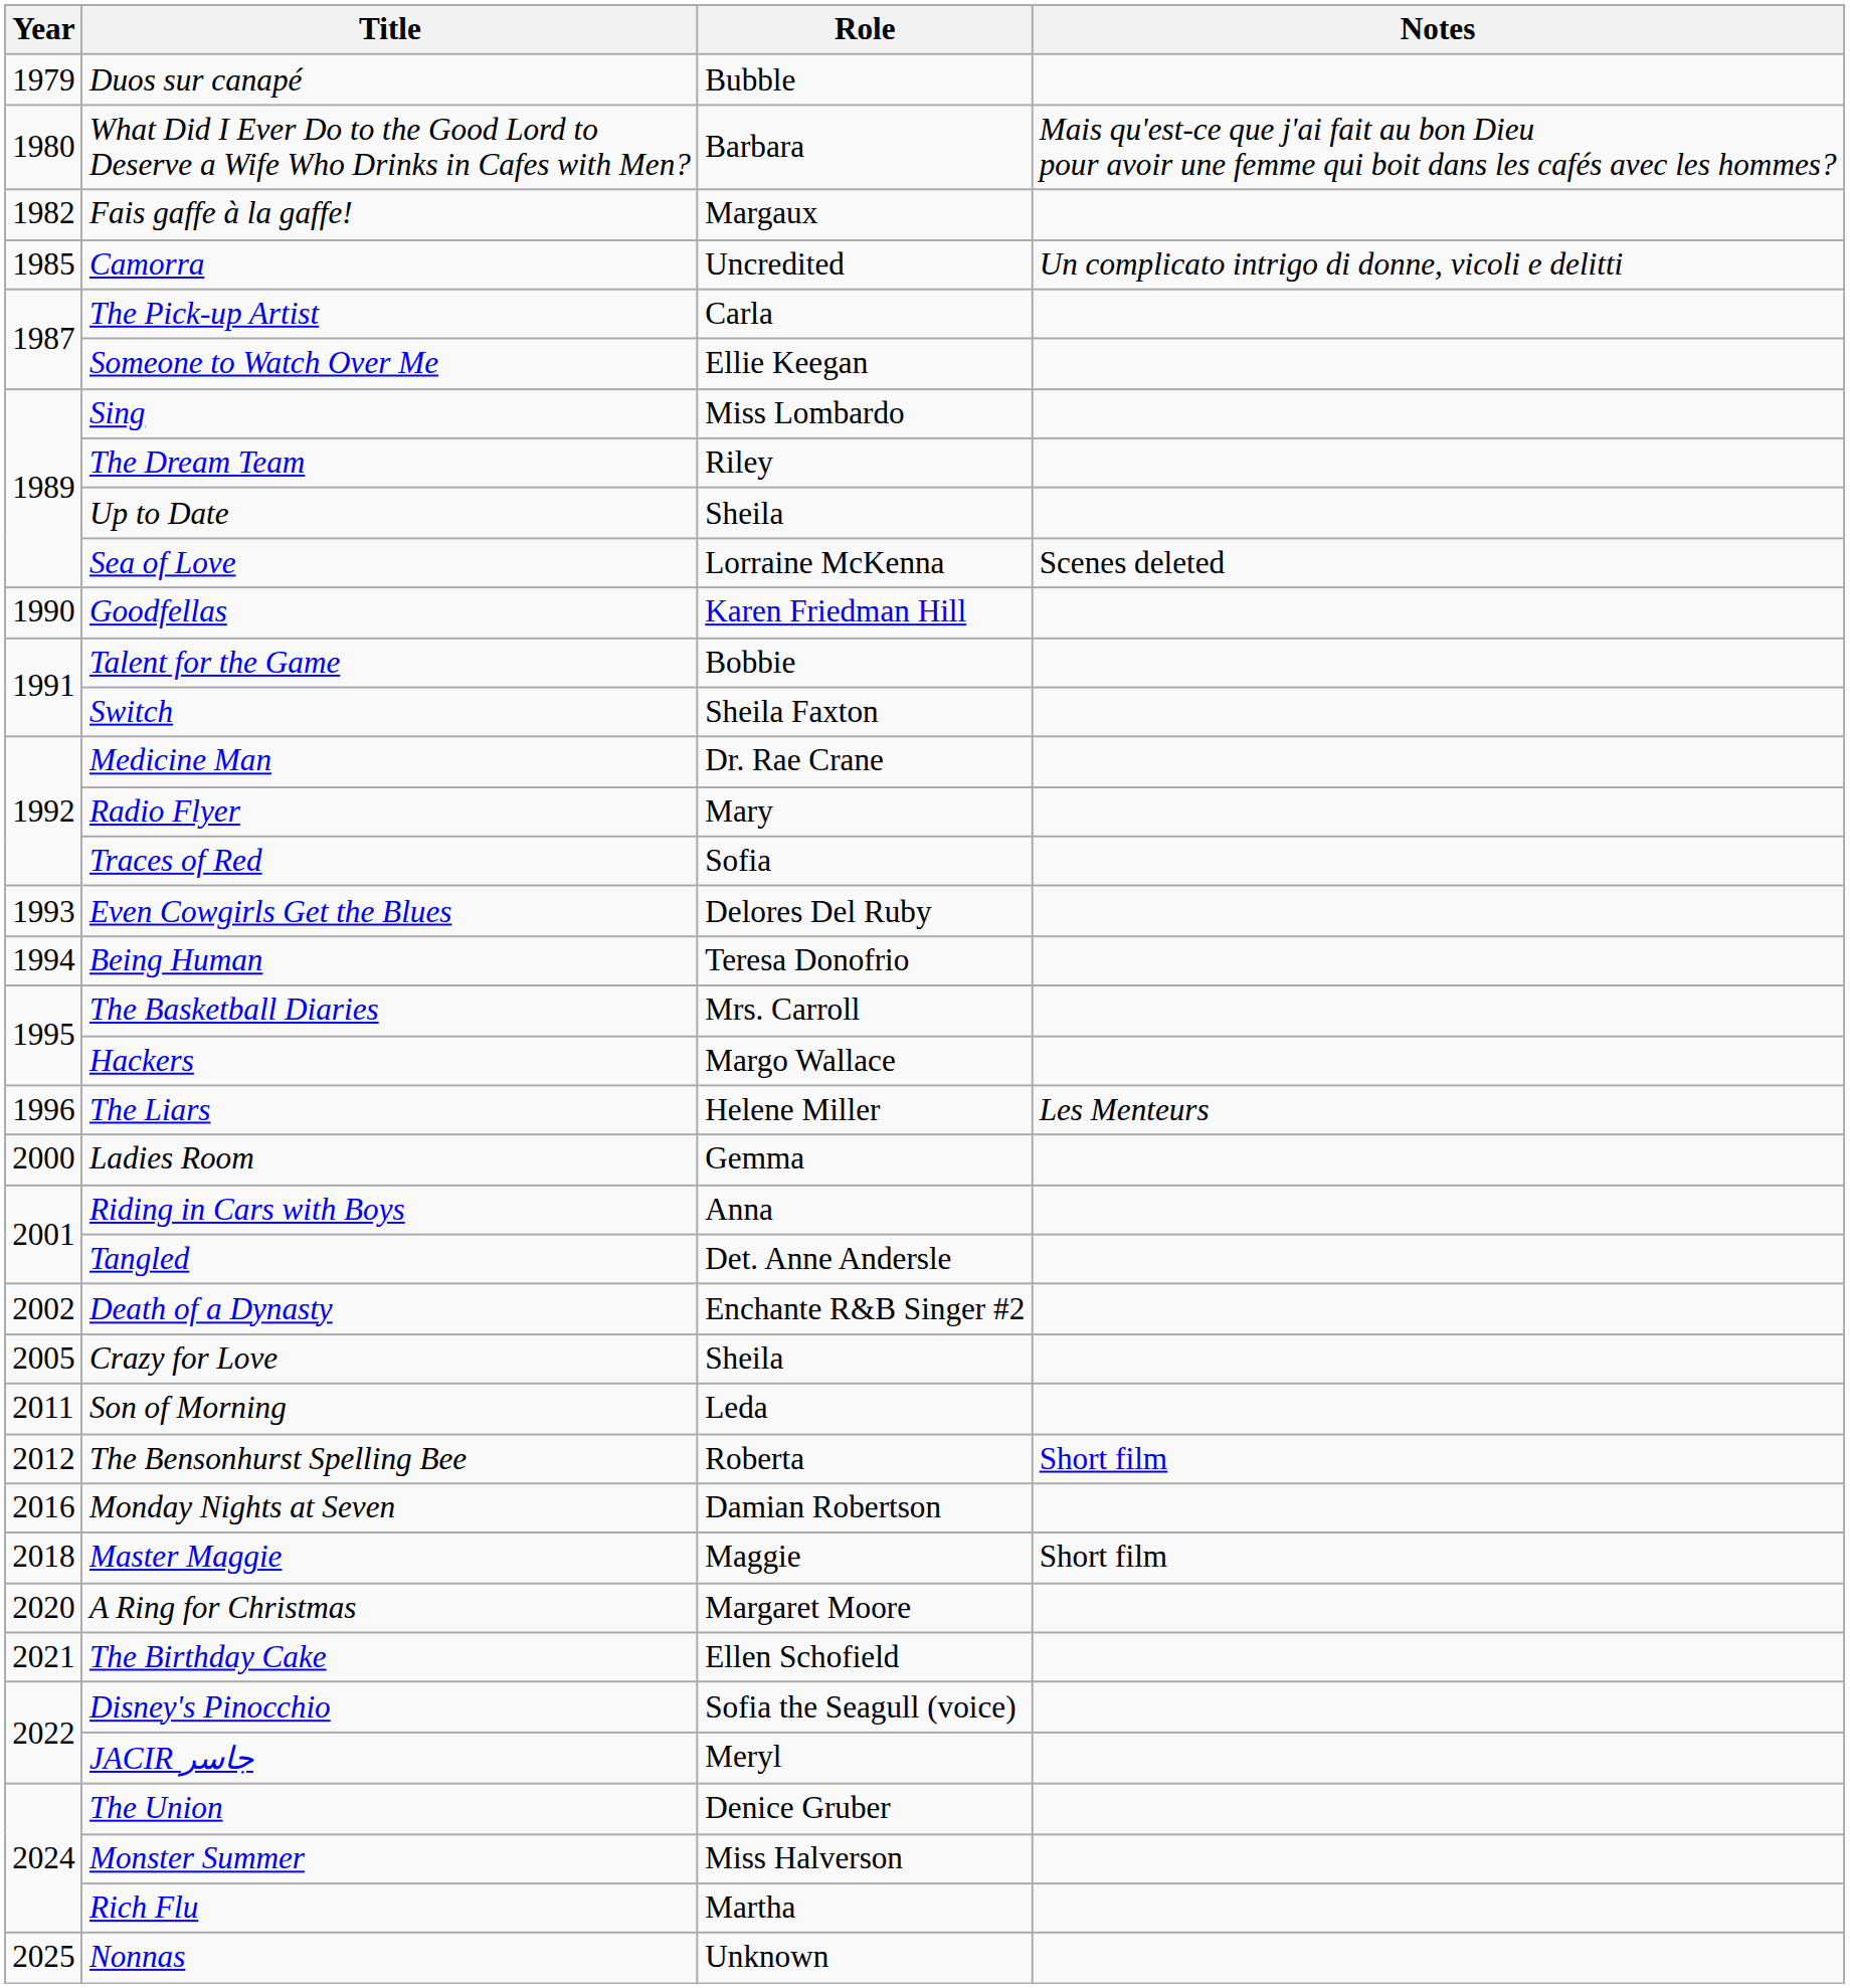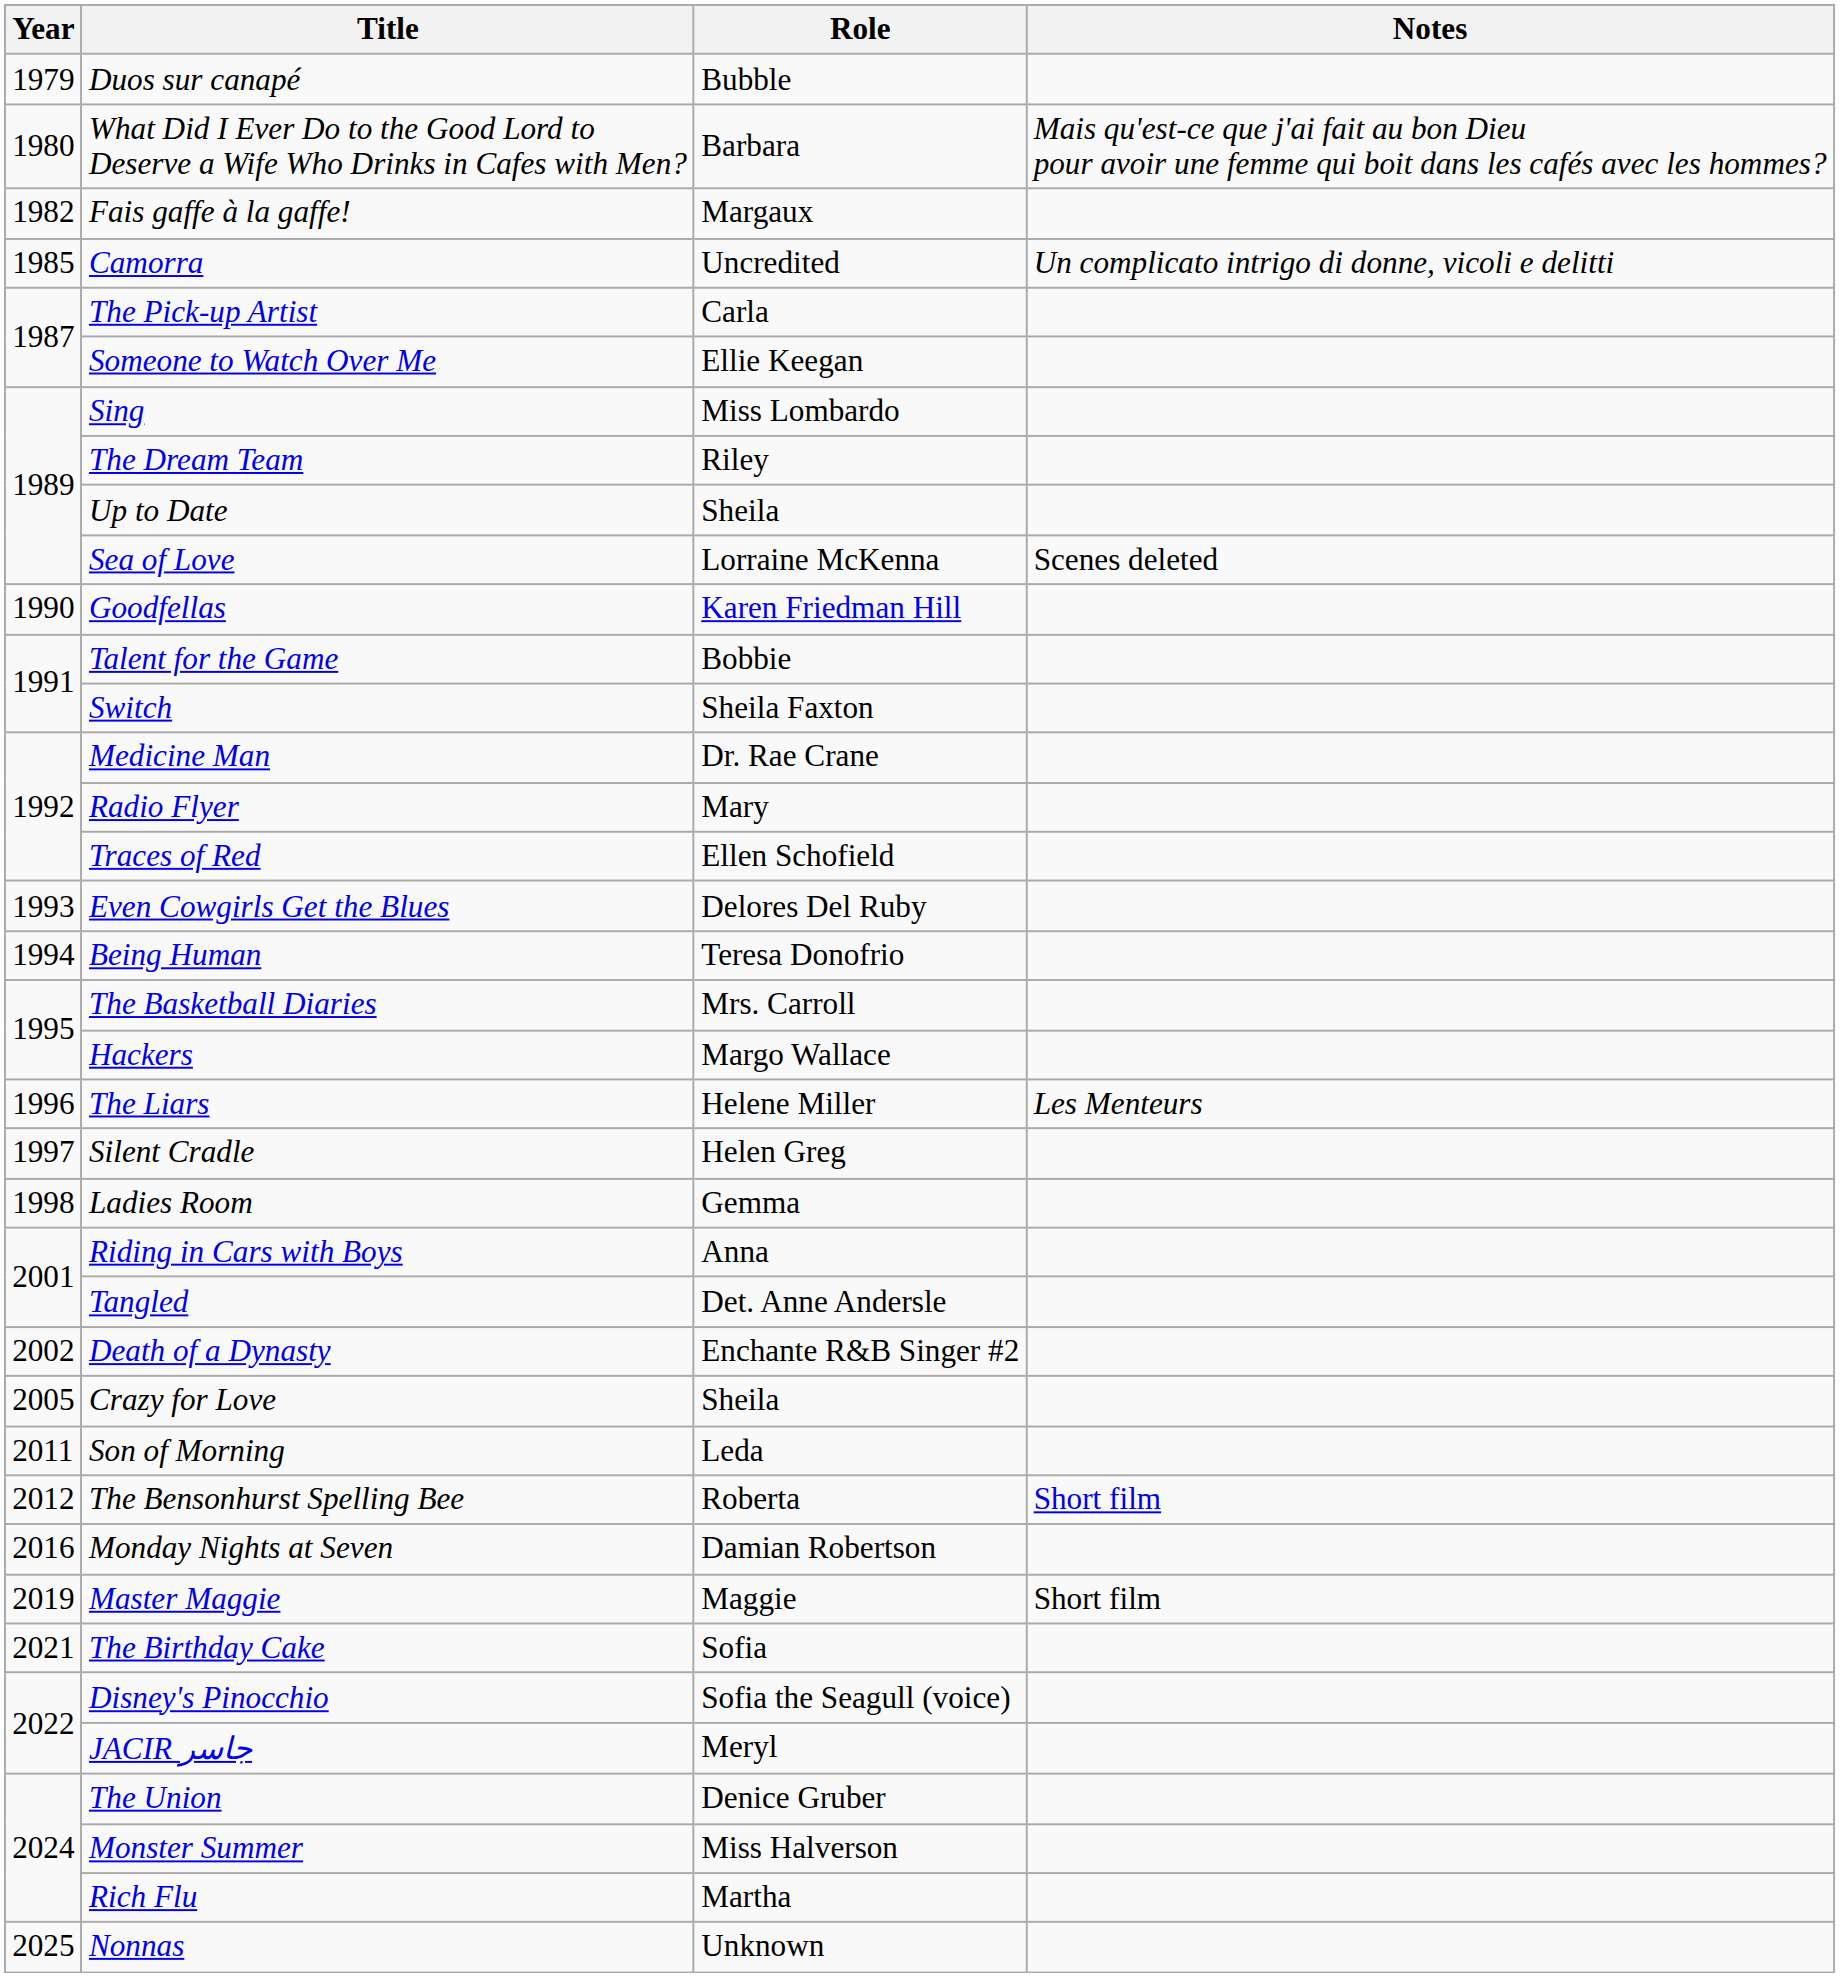 <table class="wikitable sortable">
 <tr>
 <th>Year</th>
 <th>Title</th>
 <th>Role</th>
 <th class="unsortable">Notes</th>
 </tr>
 <tr>
 <td>1979</td>
 <td><em>Duos sur canapé</em></td>
 <td>Bubble</td>
 <td></td>
 </tr>
 <tr>
 <td>1980</td>
 <td><em>What Did I Ever Do to the Good Lord to<br>Deserve a Wife Who Drinks in Cafes with Men?</em></td>
 <td>Barbara</td>
 <td> <em>Mais qu'est-ce que j'ai fait au bon Dieu<br>pour avoir une femme qui boit dans les cafés avec les hommes?</em></td>
 </tr>
 <tr>
 <td>1982</td>
 <td><em>Fais gaffe à la gaffe!</em></td>
 <td>Margaux</td>
 <td></td>
 </tr>
 <tr>
 <td>1985</td>
 <td><em><a href='#'>Camorra</a></em></td>
 <td>Uncredited</td>
 <td> <em>Un complicato intrigo di donne, vicoli e delitti</em></td>
 </tr>
 <tr>
 <td rowspan=2>1987</td>
 <td><em><a href='#'>The Pick-up Artist</a></em></td>
 <td>Carla</td>
 <td></td>
 </tr>
 <tr>
 <td><em><a href='#'>Someone to Watch Over Me</a></em></td>
 <td>Ellie Keegan</td>
 <td></td>
 </tr>
 <tr>
 <td rowspan=4>1989</td>
 <td><em><a href='#'>Sing</a></em></td>
 <td>Miss Lombardo</td>
 <td></td>
 </tr>
 <tr>
 <td><em><a href='#'>The Dream Team</a></em></td>
 <td>Riley</td>
 <td></td>
 </tr>
 <tr>
 <td><em>Up to Date</em></td>
 <td>Sheila</td>
 <td></td>
 </tr>
 <tr>
 <td><em><a href='#'>Sea of Love</a></em></td>
 <td>Lorraine McKenna</td>
 <td>Scenes deleted</td>
 </tr>
 <tr>
 <td>1990</td>
 <td><em><a href='#'>Goodfellas</a></em></td>
 <td><a href='#'>Karen Friedman Hill</a></td>
 <td></td>
 </tr>
 <tr>
 <td rowspan=2>1991</td>
 <td><em><a href='#'>Talent for the Game</a></em></td>
 <td>Bobbie</td>
 <td></td>
 </tr>
 <tr>
 <td><em><a href='#'>Switch</a></em></td>
 <td>Sheila Faxton</td>
 <td></td>
 </tr>
 <tr>
 <td rowspan=3>1992</td>
 <td><em><a href='#'>Medicine Man</a></em></td>
 <td>Dr. Rae Crane</td>
 <td></td>
 </tr>
 <tr>
 <td><em><a href='#'>Radio Flyer</a></em></td>
 <td>Mary</td>
 <td></td>
 </tr>
 <tr>
 <td><em><a href='#'>Traces of Red</a></em></td>
-<td>Sofia</td>
+<td>Ellen Schofield</td>
 <td></td>
 </tr>
 <tr>
 <td>1993</td>
 <td><em><a href='#'>Even Cowgirls Get the Blues</a></em></td>
 <td>Delores Del Ruby</td>
 <td></td>
 </tr>
 <tr>
 <td>1994</td>
 <td><em><a href='#'>Being Human</a></em></td>
 <td>Teresa Donofrio</td>
 <td></td>
 </tr>
 <tr>
 <td rowspan=2>1995</td>
 <td><em><a href='#'>The Basketball Diaries</a></em></td>
 <td>Mrs. Carroll</td>
 <td></td>
 </tr>
 <tr>
 <td><em><a href='#'>Hackers</a></em></td>
 <td>Margo Wallace</td>
 <td></td>
 </tr>
 <tr>
 <td>1996</td>
 <td><em><a href='#'>The Liars</a></em></td>
 <td>Helene Miller</td>
 <td> <em>Les Menteurs</em></td>
 </tr>
 <tr>
-<td>2000</td>
+<td>1997</td>
+<td><em>Silent Cradle</em></td>
+<td>Helen Greg</td>
+<td></td>
+</tr>
+<tr>
+<td>1998</td>
 <td><em>Ladies Room</em></td>
 <td>Gemma</td>
 <td></td>
 </tr>
 <tr>
 <td rowspan=2>2001</td>
 <td><em><a href='#'>Riding in Cars with Boys</a></em></td>
 <td>Anna</td>
 <td></td>
 </tr>
 <tr>
 <td><em><a href='#'>Tangled</a></em></td>
 <td>Det. Anne Andersle</td>
 <td></td>
 </tr>
 <tr>
 <td>2002</td>
 <td><em><a href='#'>Death of a Dynasty</a></em></td>
 <td>Enchante R&B Singer #2</td>
 <td></td>
 </tr>
 <tr>
 <td>2005</td>
 <td><em>Crazy for Love</em></td>
 <td>Sheila</td>
 <td></td>
 </tr>
 <tr>
 <td>2011</td>
 <td><em>Son of Morning</em></td>
 <td>Leda</td>
 <td></td>
 </tr>
 <tr>
 <td>2012</td>
 <td><em>The Bensonhurst  Spelling Bee</em></td>
 <td>Roberta</td>
 <td><a href='#'>Short film</a></td>
 </tr>
 <tr>
 <td>2016</td>
 <td><em>Monday Nights at Seven</em></td>
 <td>Damian Robertson</td>
 <td></td>
 </tr>
 <tr>
-<td>2018</td>
+<td>2019</td>
 <td><em><a href='#'>Master Maggie</a></em></td>
 <td>Maggie</td>
 <td>Short film</td>
 </tr>
 <tr>
-<td>2020</td>
-<td><em>A Ring for Christmas</em></td>
-<td>Margaret Moore</td>
-<td></td>
-</tr>
-<tr>
 <td>2021</td>
 <td><em><a href='#'>The Birthday Cake</a></em></td>
-<td>Ellen Schofield</td>
+<td>Sofia</td>
 <td></td>
 </tr>
 <tr>
 <td rowspan=2>2022</td>
 <td><em><a href='#'>Disney's Pinocchio</a></em></td>
 <td>Sofia the Seagull (voice)</td>
 <td></td>
 </tr>
 <tr>
 <td><em><a href='#'>JACIR جاسر</a></em></td>
 <td>Meryl</td>
 <td></td>
 </tr>
 <tr>
 <td rowspan=3>2024</td>
 <td><em><a href='#'>The Union</a></em></td>
 <td>Denice Gruber</td>
 <td></td>
 </tr>
 <tr>
 <td><em><a href='#'>Monster Summer</a></em></td>
 <td>Miss Halverson</td>
 <td></td>
 </tr>
 <tr>
 <td><em><a href='#'>Rich Flu</a></em></td>
 <td>Martha</td>
 <td></td>
 </tr>
 <tr>
 <td>2025</td>
 <td><em><a href='#'>Nonnas</a></em></td>
 <td>Unknown</td>
 <td></td>
 </tr>
 </table>
